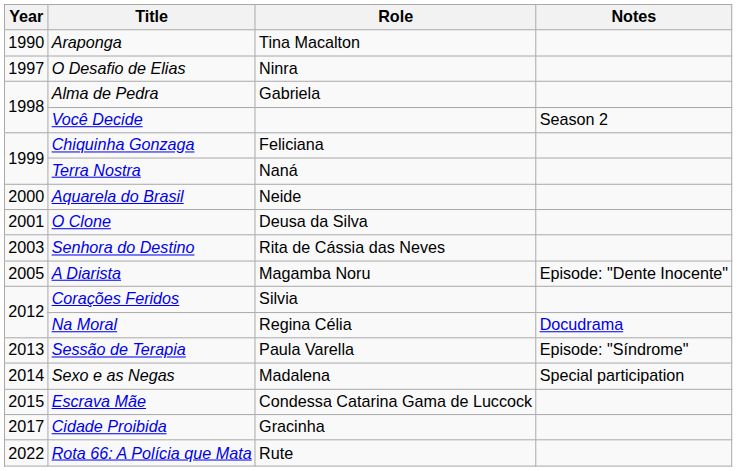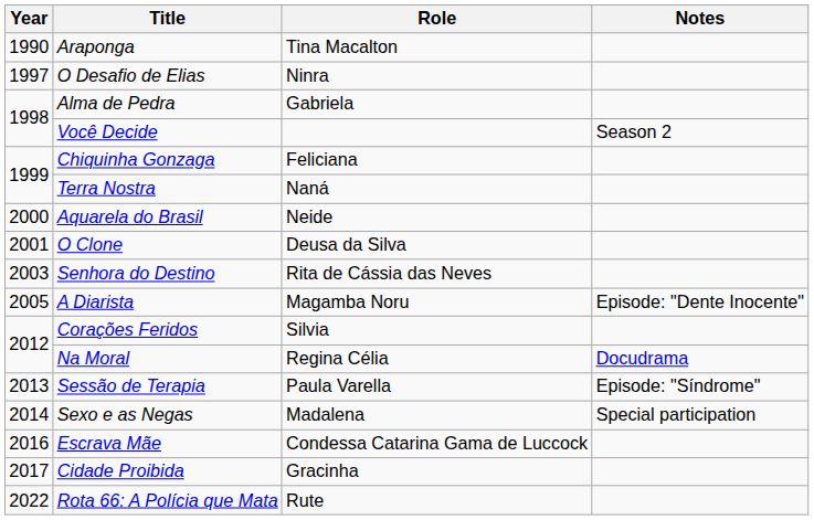 <table class="wikitable">
 <tr>
 <th>Year</th>
 <th>Title</th>
 <th>Role</th>
 <th>Notes</th>
 </tr>
 <tr>
 <td>1990</td>
 <td><em>Araponga</em></td>
 <td>Tina Macalton</td>
 <td></td>
 </tr>
 <tr>
 <td>1997</td>
 <td><em>O Desafio de Elias</em></td>
 <td>Ninra</td>
 <td></td>
 </tr>
 <tr>
 <td rowspan="2">1998</td>
 <td><em>Alma de Pedra</em></td>
 <td>Gabriela</td>
 <td></td>
 </tr>
 <tr>
 <td><em><a href='#'>Você Decide</a></em></td>
 <td></td>
 <td>Season 2</td>
 </tr>
 <tr>
 <td rowspan="2">1999</td>
 <td><em><a href='#'>Chiquinha Gonzaga</a></em></td>
 <td>Feliciana</td>
 <td></td>
 </tr>
 <tr>
 <td><em><a href='#'>Terra Nostra</a></em></td>
 <td>Naná</td>
 <td></td>
 </tr>
 <tr>
 <td>2000</td>
 <td><em><a href='#'>Aquarela do Brasil</a></em></td>
 <td>Neide</td>
 <td></td>
 </tr>
 <tr>
 <td>2001</td>
 <td><em><a href='#'>O Clone</a></em></td>
 <td>Deusa da Silva</td>
 <td></td>
 </tr>
 <tr>
 <td>2003</td>
 <td><em><a href='#'>Senhora do Destino</a></em></td>
 <td>Rita de Cássia das Neves</td>
 <td></td>
 </tr>
 <tr>
 <td>2005</td>
 <td><em><a href='#'>A Diarista</a></em></td>
 <td>Magamba Noru</td>
 <td>Episode: "Dente Inocente"</td>
 </tr>
 <tr>
 <td rowspan="2">2012</td>
 <td><em><a href='#'>Corações Feridos</a></em></td>
 <td>Silvia</td>
 <td></td>
 </tr>
 <tr>
 <td><em><a href='#'>Na Moral</a></em></td>
 <td>Regina Célia</td>
 <td><a href='#'>Docudrama</a></td>
 </tr>
 <tr>
 <td>2013</td>
 <td><em><a href='#'>Sessão de Terapia</a></em></td>
 <td>Paula Varella</td>
 <td>Episode: "Síndrome"</td>
 </tr>
 <tr>
 <td>2014</td>
 <td><em>Sexo e as Negas</em></td>
 <td>Madalena</td>
 <td>Special participation</td>
 </tr>
 <tr>
-<td>2015</td>
+<td>2016</td>
 <td><em><a href='#'>Escrava Mãe</a></em></td>
 <td>Condessa Catarina Gama de Luccock</td>
 <td></td>
 </tr>
 <tr>
 <td>2017</td>
 <td><em><a href='#'>Cidade Proibida</a></em></td>
 <td>Gracinha</td>
 <td></td>
 </tr>
 <tr>
 <td>2022</td>
 <td><em><a href='#'>Rota 66: A Polícia que Mata</a></em></td>
 <td>Rute</td>
 <td></td>
 </tr>
 </table>
